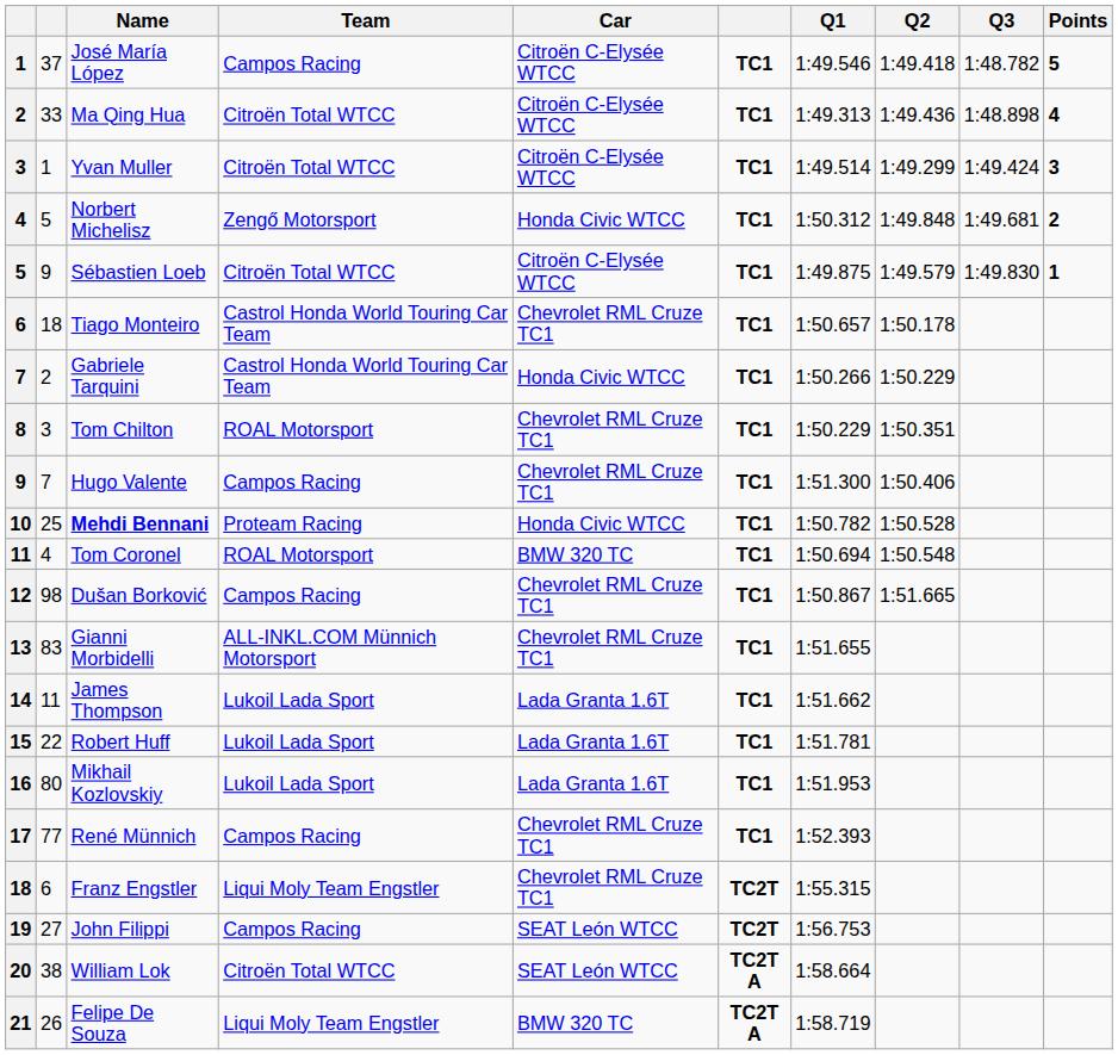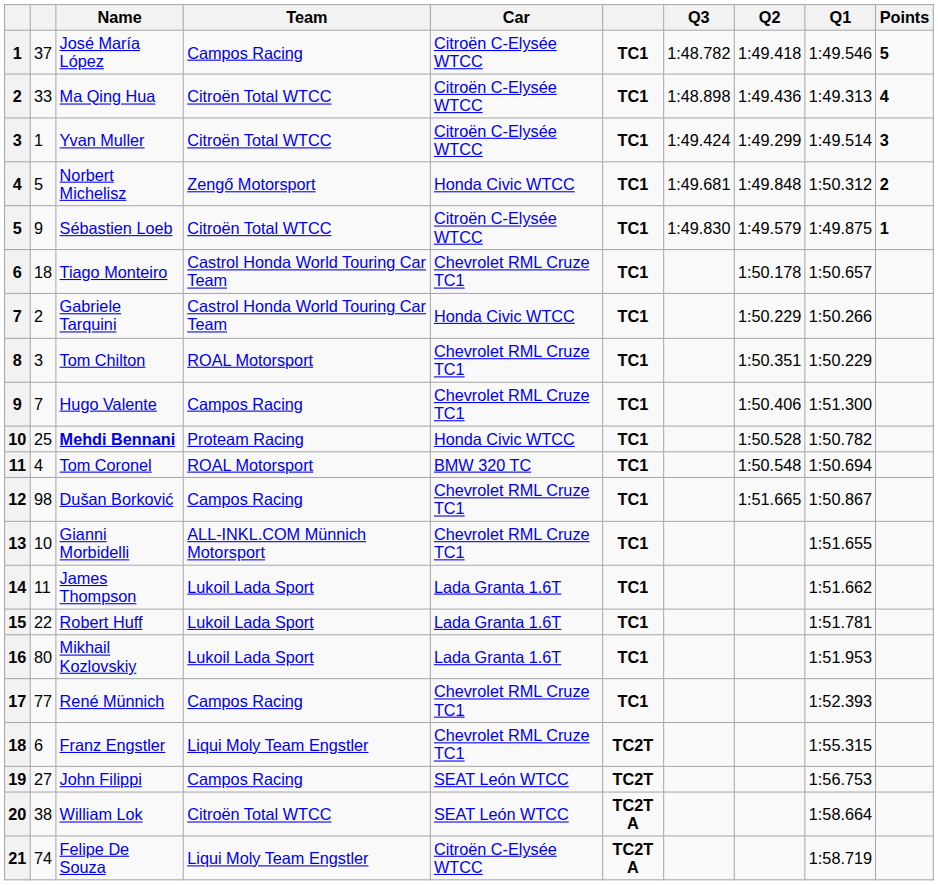 <table class="wikitable sortable" style="font-size: 95%;">
 <tr>
 <th></th>
 <th></th>
 <th>Name</th>
 <th>Team</th>
 <th>Car</th>
 <th></th>
+<th>Q3</th>
+<th>Q2</th>
 <th>Q1</th>
-<th>Q2</th>
-<th>Q3</th>
 <th>Points</th>
 </tr>
 <tr>
 <th>1</th>
 <td>37</td>
 <td> <a href='#'>José María López</a></td>
 <td><a href='#'>Campos Racing</a></td>
 <td><a href='#'>Citroën C-Elysée WTCC</a></td>
 <td align=center><strong><span>TC1</span></strong></td>
+<td>1:48.782</td>
+<td>1:49.418</td>
 <td>1:49.546</td>
-<td>1:49.418</td>
-<td>1:48.782</td>
 <td><strong>5</strong></td>
 </tr>
 <tr>
 <th>2</th>
 <td>33</td>
 <td> <a href='#'>Ma Qing Hua</a></td>
 <td><a href='#'>Citroën Total WTCC</a></td>
 <td><a href='#'>Citroën C-Elysée WTCC</a></td>
 <td align=center><strong><span>TC1</span></strong></td>
+<td>1:48.898</td>
+<td>1:49.436</td>
 <td>1:49.313</td>
-<td>1:49.436</td>
-<td>1:48.898</td>
 <td><strong>4</strong></td>
 </tr>
 <tr>
 <th>3</th>
 <td>1</td>
 <td> <a href='#'>Yvan Muller</a></td>
 <td><a href='#'>Citroën Total WTCC</a></td>
 <td><a href='#'>Citroën C-Elysée WTCC</a></td>
 <td align=center><strong><span>TC1</span></strong></td>
+<td>1:49.424</td>
+<td>1:49.299</td>
 <td>1:49.514</td>
-<td>1:49.299</td>
-<td>1:49.424</td>
 <td><strong>3</strong></td>
 </tr>
 <tr>
 <th>4</th>
 <td>5</td>
 <td> <a href='#'>Norbert Michelisz</a></td>
 <td><a href='#'>Zengő Motorsport</a></td>
 <td><a href='#'>Honda Civic WTCC</a></td>
 <td align=center><strong><span>TC1</span></strong></td>
+<td>1:49.681</td>
+<td>1:49.848</td>
 <td>1:50.312</td>
-<td>1:49.848</td>
-<td>1:49.681</td>
 <td><strong>2</strong></td>
 </tr>
 <tr>
 <th>5</th>
 <td>9</td>
 <td> <a href='#'>Sébastien Loeb</a></td>
 <td><a href='#'>Citroën Total WTCC</a></td>
 <td><a href='#'>Citroën C-Elysée WTCC</a></td>
 <td align=center><strong><span>TC1</span></strong></td>
+<td>1:49.830</td>
+<td>1:49.579</td>
 <td>1:49.875</td>
-<td>1:49.579</td>
-<td>1:49.830</td>
 <td><strong>1</strong></td>
 </tr>
 <tr>
 <th>6</th>
 <td>18</td>
 <td> <a href='#'>Tiago Monteiro</a></td>
 <td><a href='#'>Castrol Honda World Touring Car Team</a></td>
 <td><a href='#'>Chevrolet RML Cruze TC1</a></td>
 <td align=center><strong><span>TC1</span></strong></td>
+<td></td>
+<td>1:50.178</td>
 <td>1:50.657</td>
-<td>1:50.178</td>
-<td></td>
 <td></td>
 </tr>
 <tr>
 <th>7</th>
 <td>2</td>
 <td> <a href='#'>Gabriele Tarquini</a></td>
 <td><a href='#'>Castrol Honda World Touring Car Team</a></td>
 <td><a href='#'>Honda Civic WTCC</a></td>
 <td align=center><strong><span>TC1</span></strong></td>
+<td></td>
+<td>1:50.229</td>
 <td>1:50.266</td>
-<td>1:50.229</td>
-<td></td>
 <td></td>
 </tr>
 <tr>
 <th>8</th>
 <td>3</td>
 <td> <a href='#'>Tom Chilton</a></td>
 <td><a href='#'>ROAL Motorsport</a></td>
 <td><a href='#'>Chevrolet RML Cruze TC1</a></td>
 <td align=center><strong><span>TC1</span></strong></td>
+<td></td>
+<td>1:50.351</td>
 <td>1:50.229</td>
-<td>1:50.351</td>
-<td></td>
 <td></td>
 </tr>
 <tr>
 <th>9</th>
 <td>7</td>
 <td> <a href='#'>Hugo Valente</a></td>
 <td><a href='#'>Campos Racing</a></td>
 <td><a href='#'>Chevrolet RML Cruze TC1</a></td>
 <td align=center><strong><span>TC1</span></strong></td>
+<td></td>
+<td>1:50.406</td>
 <td>1:51.300</td>
-<td>1:50.406</td>
-<td></td>
 <td></td>
 </tr>
 <tr>
 <th>10</th>
 <td>25</td>
 <td> <strong><a href='#'>Mehdi Bennani</a></strong></td>
 <td><a href='#'>Proteam Racing</a></td>
 <td><a href='#'>Honda Civic WTCC</a></td>
 <td align=center><strong><span>TC1</span></strong></td>
+<td></td>
+<td>1:50.528</td>
 <td>1:50.782</td>
-<td>1:50.528</td>
-<td></td>
 <td></td>
 </tr>
 <tr>
 <th>11</th>
 <td>4</td>
 <td> <a href='#'>Tom Coronel</a></td>
 <td><a href='#'>ROAL Motorsport</a></td>
 <td><a href='#'>BMW 320 TC</a></td>
 <td align=center><strong><span>TC1</span></strong></td>
+<td></td>
+<td>1:50.548</td>
 <td>1:50.694</td>
-<td>1:50.548</td>
-<td></td>
 <td></td>
 </tr>
 <tr>
 <th>12</th>
 <td>98</td>
 <td> <a href='#'>Dušan Borković</a></td>
 <td><a href='#'>Campos Racing</a></td>
 <td><a href='#'>Chevrolet RML Cruze TC1</a></td>
 <td align=center><strong><span>TC1</span></strong></td>
+<td></td>
+<td>1:51.665</td>
 <td>1:50.867</td>
-<td>1:51.665</td>
-<td></td>
 <td></td>
 </tr>
 <tr>
 <th>13</th>
-<td>83</td>
+<td>10</td>
 <td> <a href='#'>Gianni Morbidelli</a></td>
 <td><a href='#'>ALL-INKL.COM Münnich Motorsport</a></td>
 <td><a href='#'>Chevrolet RML Cruze TC1</a></td>
 <td align=center><strong><span>TC1</span></strong></td>
-<td>1:51.655</td>
 <td></td>
 <td></td>
+<td>1:51.655</td>
 <td></td>
 </tr>
 <tr>
 <th>14</th>
 <td>11</td>
 <td> <a href='#'>James Thompson</a></td>
 <td><a href='#'>Lukoil Lada Sport</a></td>
 <td><a href='#'>Lada Granta 1.6T</a></td>
 <td align=center><strong><span>TC1</span></strong></td>
-<td>1:51.662</td>
 <td></td>
 <td></td>
+<td>1:51.662</td>
 <td></td>
 </tr>
 <tr>
 <th>15</th>
 <td>22</td>
 <td> <a href='#'>Robert Huff</a></td>
 <td><a href='#'>Lukoil Lada Sport</a></td>
 <td><a href='#'>Lada Granta 1.6T</a></td>
 <td align=center><strong><span>TC1</span></strong></td>
-<td>1:51.781</td>
 <td></td>
 <td></td>
+<td>1:51.781</td>
 <td></td>
 </tr>
 <tr>
 <th>16</th>
 <td>80</td>
 <td> <a href='#'>Mikhail Kozlovskiy</a></td>
 <td><a href='#'>Lukoil Lada Sport</a></td>
 <td><a href='#'>Lada Granta 1.6T</a></td>
 <td align=center><strong><span>TC1</span></strong></td>
-<td>1:51.953</td>
 <td></td>
 <td></td>
+<td>1:51.953</td>
 <td></td>
 </tr>
 <tr>
 <th>17</th>
 <td>77</td>
 <td> <a href='#'>René Münnich</a></td>
 <td><a href='#'>Campos Racing</a></td>
 <td><a href='#'>Chevrolet RML Cruze TC1</a></td>
 <td align=center><strong><span>TC1</span></strong></td>
-<td>1:52.393</td>
 <td></td>
 <td></td>
+<td>1:52.393</td>
 <td></td>
 </tr>
 <tr>
 <th>18</th>
 <td>6</td>
 <td> <a href='#'>Franz Engstler</a></td>
 <td><a href='#'>Liqui Moly Team Engstler</a></td>
 <td><a href='#'>Chevrolet RML Cruze TC1</a></td>
 <td align=center><strong><span>TC2T</span></strong></td>
-<td>1:55.315</td>
 <td></td>
 <td></td>
+<td>1:55.315</td>
 <td></td>
 </tr>
 <tr>
 <th>19</th>
 <td>27</td>
 <td> <a href='#'>John Filippi</a></td>
 <td><a href='#'>Campos Racing</a></td>
 <td><a href='#'>SEAT León WTCC</a></td>
 <td align=center><strong><span>TC2T</span></strong></td>
-<td>1:56.753</td>
 <td></td>
 <td></td>
+<td>1:56.753</td>
 <td></td>
 </tr>
 <tr>
 <th>20</th>
 <td>38</td>
 <td> <a href='#'>William Lok</a></td>
 <td><a href='#'>Citroën Total WTCC</a></td>
 <td><a href='#'>SEAT León WTCC</a></td>
 <td align=center><strong><span>TC2T</span></strong> <strong><span>A</span></strong></td>
-<td>1:58.664</td>
 <td></td>
 <td></td>
+<td>1:58.664</td>
 <td></td>
 </tr>
 <tr>
 <th>21</th>
-<td>26</td>
+<td>74</td>
 <td> <a href='#'>Felipe De Souza</a></td>
 <td><a href='#'>Liqui Moly Team Engstler</a></td>
-<td><a href='#'>BMW 320 TC</a></td>
+<td><a href='#'>Citroën C-Elysée WTCC</a></td>
 <td align=center><strong><span>TC2T</span></strong> <strong><span>A</span></strong></td>
-<td>1:58.719</td>
 <td></td>
 <td></td>
+<td>1:58.719</td>
 <td></td>
 </tr>
 </table>
